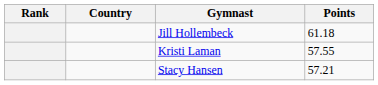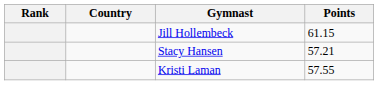 <table class="wikitable" width=500>
 <tr bgcolor="#efefef">
 <th>Rank</th>
 <th>Country</th>
 <th>Gymnast</th>
 <th>Points</th>
 </tr>
 <tr>
 <th></th>
 <td></td>
 <td><a href='#'>Jill Hollembeck</a></td>
-<td>61.18</td>
+<td>61.15</td>
+</tr>
+<tr>
+<th></th>
+<td></td>
+<td><a href='#'>Stacy Hansen</a></td>
+<td>57.21</td>
 </tr>
 <tr>
 <th></th>
 <td></td>
 <td><a href='#'>Kristi Laman</a></td>
 <td>57.55</td>
 </tr>
-<tr>
-<th></th>
-<td></td>
-<td><a href='#'>Stacy Hansen</a></td>
-<td>57.21</td>
-</tr>
 </table>
